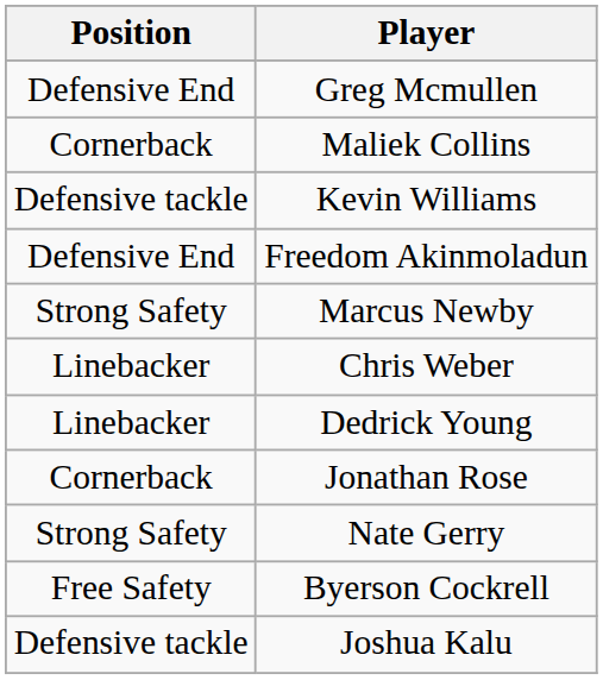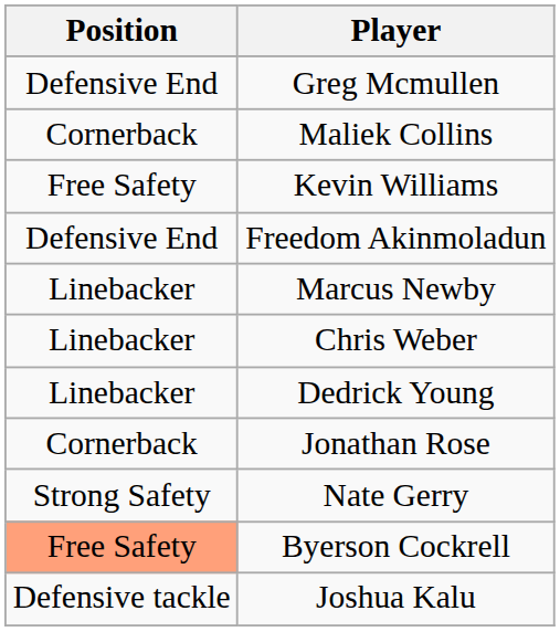 <table class="wikitable" style="text-align: center;">
 <tr>
 <th>Position</th>
 <th>Player</th>
 </tr>
 <tr>
 <td>Defensive End</td>
 <td>Greg Mcmullen</td>
 </tr>
 <tr>
 <td>Cornerback</td>
 <td>Maliek Collins</td>
 </tr>
 <tr>
-<td>Defensive tackle</td>
+<td>Free Safety</td>
 <td>Kevin Williams</td>
 </tr>
 <tr>
 <td>Defensive End</td>
 <td>Freedom Akinmoladun</td>
 </tr>
 <tr>
-<td>Strong Safety</td>
+<td>Linebacker</td>
 <td>Marcus Newby</td>
 </tr>
 <tr>
 <td>Linebacker</td>
 <td>Chris Weber</td>
 </tr>
 <tr>
 <td>Linebacker</td>
 <td>Dedrick Young</td>
 </tr>
 <tr>
 <td>Cornerback</td>
 <td>Jonathan Rose</td>
 </tr>
 <tr>
 <td>Strong Safety</td>
 <td>Nate Gerry</td>
 </tr>
 <tr>
-<td>Free Safety</td>
+<td style="background: lightsalmon;">Free Safety</td>
 <td>Byerson Cockrell</td>
 </tr>
 <tr>
 <td>Defensive tackle</td>
 <td>Joshua Kalu</td>
 </tr>
 </table>
